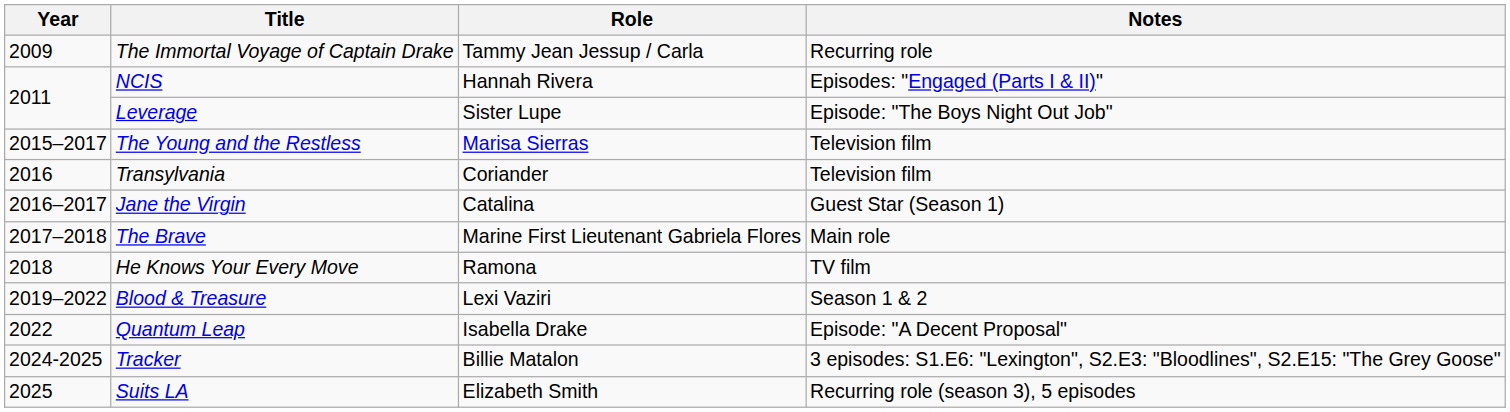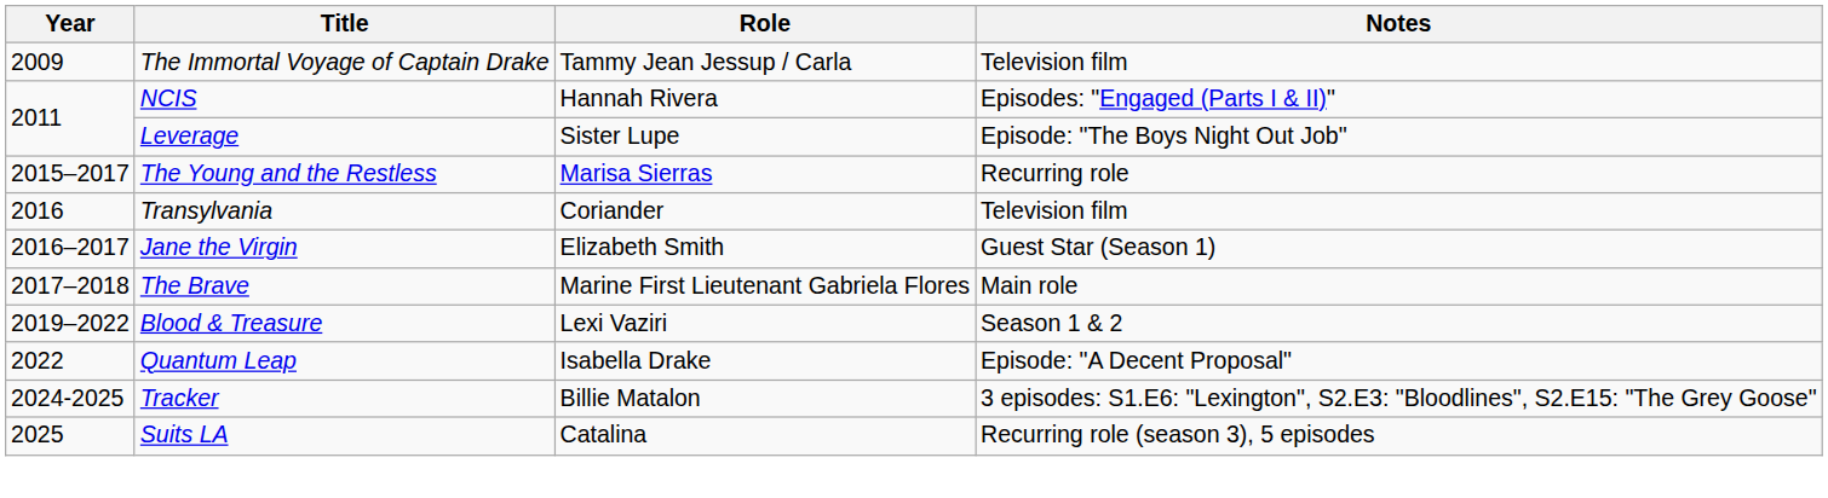 <table class="wikitable">
 <tr>
 <th>Year</th>
 <th>Title</th>
 <th>Role</th>
 <th>Notes</th>
 </tr>
 <tr>
 <td>2009</td>
 <td><em>The Immortal Voyage of Captain Drake</em></td>
 <td>Tammy Jean Jessup / Carla</td>
-<td>Recurring role</td>
+<td>Television film</td>
 </tr>
 <tr>
 <td rowspan="2">2011</td>
 <td><em><a href='#'>NCIS</a></em></td>
 <td>Hannah Rivera</td>
 <td>Episodes: "<a href='#'>Engaged (Parts I & II)</a>"</td>
 </tr>
 <tr>
 <td><em><a href='#'>Leverage</a></em></td>
 <td>Sister Lupe</td>
 <td>Episode: "The Boys Night Out Job"</td>
 </tr>
 <tr>
 <td>2015–2017</td>
 <td><em><a href='#'>The Young and the Restless</a></em></td>
 <td><a href='#'>Marisa Sierras</a></td>
-<td>Television film</td>
+<td>Recurring role</td>
 </tr>
 <tr>
 <td>2016</td>
 <td><em>Transylvania</em></td>
 <td>Coriander</td>
 <td>Television film</td>
 </tr>
 <tr>
 <td>2016–2017</td>
 <td><em><a href='#'>Jane the Virgin</a></em></td>
-<td>Catalina</td>
+<td>Elizabeth Smith</td>
 <td>Guest Star (Season 1)</td>
 </tr>
 <tr>
 <td>2017–2018</td>
 <td><em><a href='#'>The Brave</a></em></td>
 <td>Marine First Lieutenant Gabriela Flores</td>
 <td>Main role</td>
-</tr>
-<tr>
-<td>2018</td>
-<td><em>He Knows Your Every Move</em></td>
-<td>Ramona</td>
-<td>TV film</td>
 </tr>
 <tr>
 <td>2019–2022</td>
 <td><em><a href='#'>Blood & Treasure</a></em></td>
 <td>Lexi Vaziri</td>
 <td>Season 1 & 2</td>
 </tr>
 <tr>
 <td>2022</td>
 <td><a href='#'><em>Quantum Leap</em></a></td>
 <td>Isabella Drake</td>
 <td>Episode: "A Decent Proposal"</td>
 </tr>
 <tr>
 <td>2024-2025</td>
 <td><em><a href='#'>Tracker</a></em></td>
 <td>Billie Matalon</td>
 <td>3 episodes: S1.E6: "Lexington", S2.E3: "Bloodlines", S2.E15: "The Grey Goose"</td>
 </tr>
 <tr>
 <td>2025</td>
 <td><em><a href='#'>Suits LA</a></em></td>
-<td>Elizabeth Smith</td>
+<td>Catalina</td>
 <td>Recurring role (season 3), 5 episodes</td>
 </tr>
 </table>
